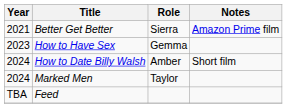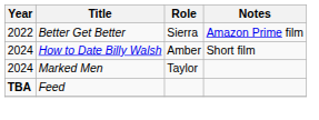 <table class="wikitable unsortable">
 <tr>
 <th>Year</th>
 <th>Title</th>
 <th>Role</th>
 <th>Notes</th>
 </tr>
 <tr>
-<td>2021</td>
+<td>2022</td>
 <td><em>Better Get Better</em></td>
 <td>Sierra</td>
 <td><a href='#'>Amazon Prime</a> film</td>
-</tr>
-<tr>
-<td>2023</td>
-<td><em><a href='#'>How to Have Sex</a></em></td>
-<td>Gemma</td>
-<td></td>
 </tr>
 <tr>
 <td>2024</td>
 <td><em><a href='#'>How to Date Billy Walsh</a></em></td>
 <td>Amber</td>
 <td>Short film</td>
 </tr>
 <tr>
 <td>2024</td>
 <td><em>Marked Men</em></td>
 <td>Taylor</td>
 <td></td>
 </tr>
 <tr>
-<td>TBA</td>
+<td><strong>TBA</strong></td>
 <td><em>Feed</em></td>
 <td></td>
 <td></td>
 </tr>
 <tr>
 </tr>
 </table>
